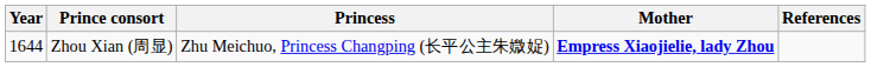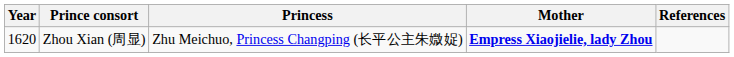 <table class="wikitable">
 <tr>
 <th>Year</th>
 <th>Prince consort</th>
 <th>Princess</th>
 <th>Mother</th>
 <th>References</th>
 </tr>
 <tr>
-<td>1644</td>
+<td>1620</td>
 <td>Zhou Xian (周显)</td>
 <td>Zhu Meichuo, <a href='#'>Princess Changping</a> (长平公主朱媺娖)</td>
 <td><strong><a href='#'>Empress Xiaojielie, lady Zhou</a></strong></td>
 <td></td>
 </tr>
 </table>
